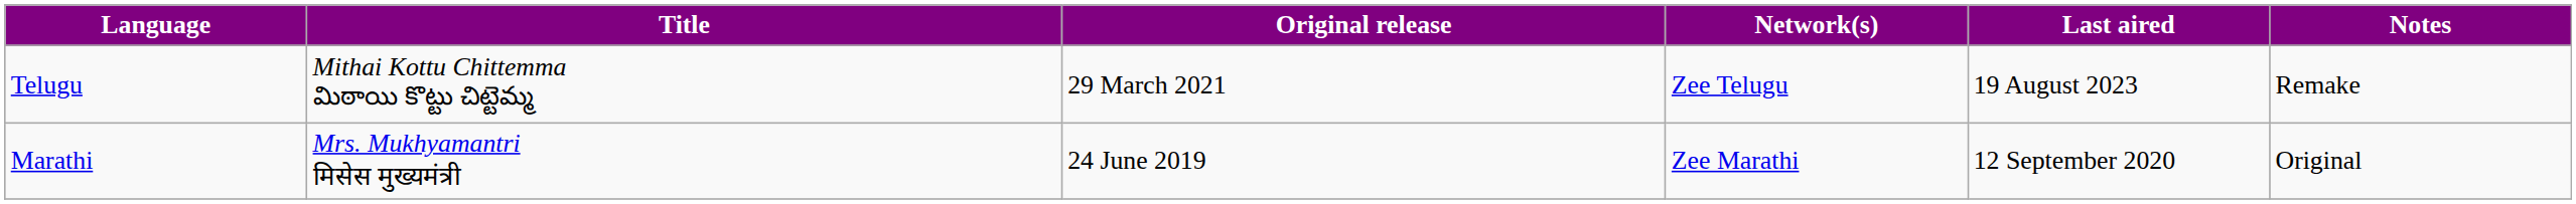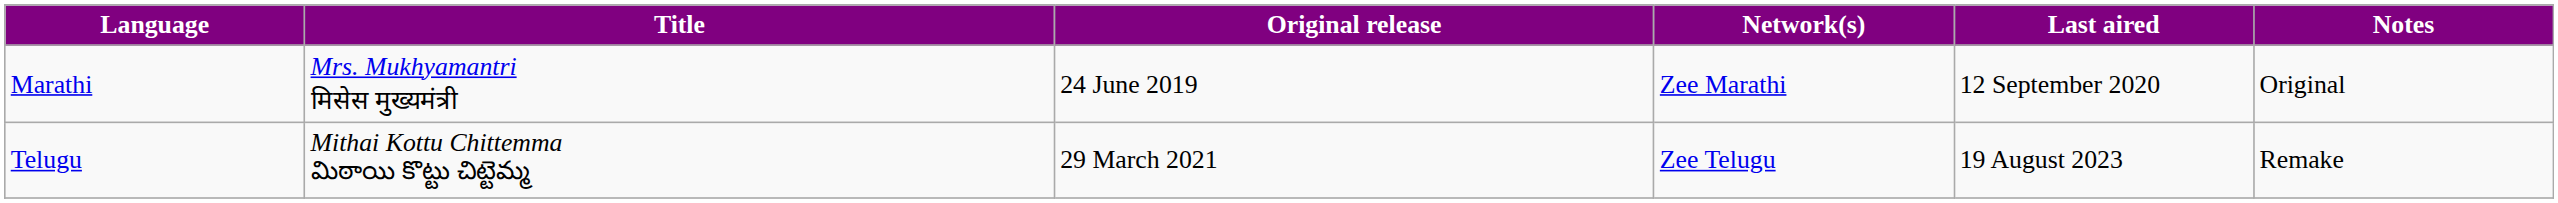 <table class="wikitable" style="width: 100%; margin-right: 0;">
 <tr style="color:white">
 <th style="background:Purple; width:10%;">Language</th>
 <th style="background:Purple; width:25%;">Title</th>
 <th style="background:Purple; width:20%;">Original release</th>
 <th style="background:Purple; width:10%;">Network(s)</th>
 <th style="background:Purple; width:10%;">Last aired</th>
 <th style="background:Purple; width:10%;">Notes</th>
 </tr>
 <tr>
+<td><a href='#'>Marathi</a></td>
+<td><em><a href='#'>Mrs. Mukhyamantri</a></em> <br> मिसेस मुख्यमंत्री</td>
+<td>24 June 2019</td>
+<td><a href='#'>Zee Marathi</a></td>
+<td>12 September 2020</td>
+<td>Original</td>
+</tr>
+<tr>
 <td><a href='#'>Telugu</a></td>
 <td><em>Mithai Kottu Chittemma</em> <br> మిఠాయి కొట్టు చిట్టెమ్మ</td>
 <td>29 March 2021</td>
 <td><a href='#'>Zee Telugu</a></td>
 <td>19 August 2023</td>
 <td>Remake</td>
 </tr>
-<tr>
-<td><a href='#'>Marathi</a></td>
-<td><em><a href='#'>Mrs. Mukhyamantri</a></em> <br> मिसेस मुख्यमंत्री</td>
-<td>24 June 2019</td>
-<td><a href='#'>Zee Marathi</a></td>
-<td>12 September 2020</td>
-<td>Original</td>
-</tr>
 </table>
